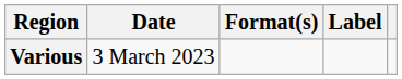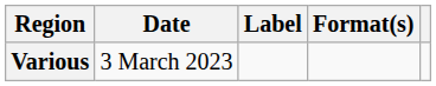 <table class="wikitable plainrowheaders">
 <tr>
 <th scope="col">Region</th>
 <th scope="col">Date</th>
+<th scope="col">Label</th>
 <th scope="col">Format(s)</th>
-<th scope="col">Label</th>
 <th scope="col"></th>
 </tr>
 <tr>
 <th scope="row">Various</th>
 <td>3 March 2023</td>
 <td></td>
 <td></td>
 <td style="text-align:center;"></td>
 </tr>
 </table>
